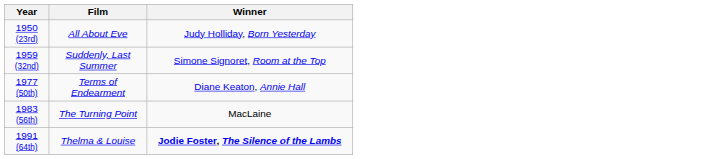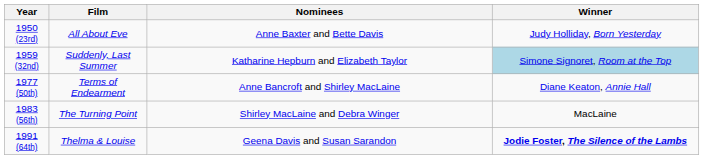 <table class="wikitable sortable" style="text-align: center">
 <tr>
 <th style="width:65px;"><strong>Year</strong></th>
 <th style="width:150px;"><strong>Film</strong></th>
+<th style="width:550px;"><strong>Nominees</strong></th>
 <th style="width:325px;"><strong>Winner</strong></th>
 </tr>
 <tr>
 <td><a href='#'>1950</a><br><small><a href='#'>(23rd)</a></small></td>
 <td><em><a href='#'>All About Eve</a></em></td>
+<td sortname><a href='#'>Anne Baxter</a> and <a href='#'>Bette Davis</a></td>
 <td><a href='#'>Judy Holliday</a>, <em><a href='#'>Born Yesterday</a></em></td>
 </tr>
 <tr>
 <td><a href='#'>1959</a><br><small><a href='#'>(32nd)</a></small></td>
 <td><em><a href='#'>Suddenly, Last Summer</a></em></td>
-<td><a href='#'>Simone Signoret</a>, <em><a href='#'>Room at the Top</a></em></td>
+<td sortname><a href='#'>Katharine Hepburn</a> and <a href='#'>Elizabeth Taylor</a></td>
+<td style="background: lightblue;"><a href='#'>Simone Signoret</a>, <em><a href='#'>Room at the Top</a></em></td>
 </tr>
 <tr>
 <td><a href='#'>1977</a><br><small><a href='#'>(50th)</a></small></td>
 <td><em><a href='#'>Terms of Endearment</a></em></td>
+<td sortname><a href='#'>Anne Bancroft</a> and <a href='#'>Shirley MacLaine</a></td>
 <td><a href='#'>Diane Keaton</a>, <em><a href='#'>Annie Hall</a></em></td>
 </tr>
 <tr>
 <td><a href='#'>1983</a><br><small><a href='#'>(56th)</a></small></td>
 <td><em><a href='#'>The Turning Point</a></em></td>
+<td sortname><a href='#'>Shirley MacLaine</a> and <a href='#'>Debra Winger</a></td>
 <td>MacLaine</td>
 </tr>
 <tr>
 <td><a href='#'>1991</a><br><small><a href='#'>(64th)</a></small></td>
 <td><em><a href='#'>Thelma & Louise</a></em></td>
+<td sortname><a href='#'>Geena Davis</a> and <a href='#'>Susan Sarandon</a></td>
 <td><strong><a href='#'>Jodie Foster</a>, <em><a href='#'>The Silence of the Lambs</a></em></strong></td>
 </tr>
 </table>
